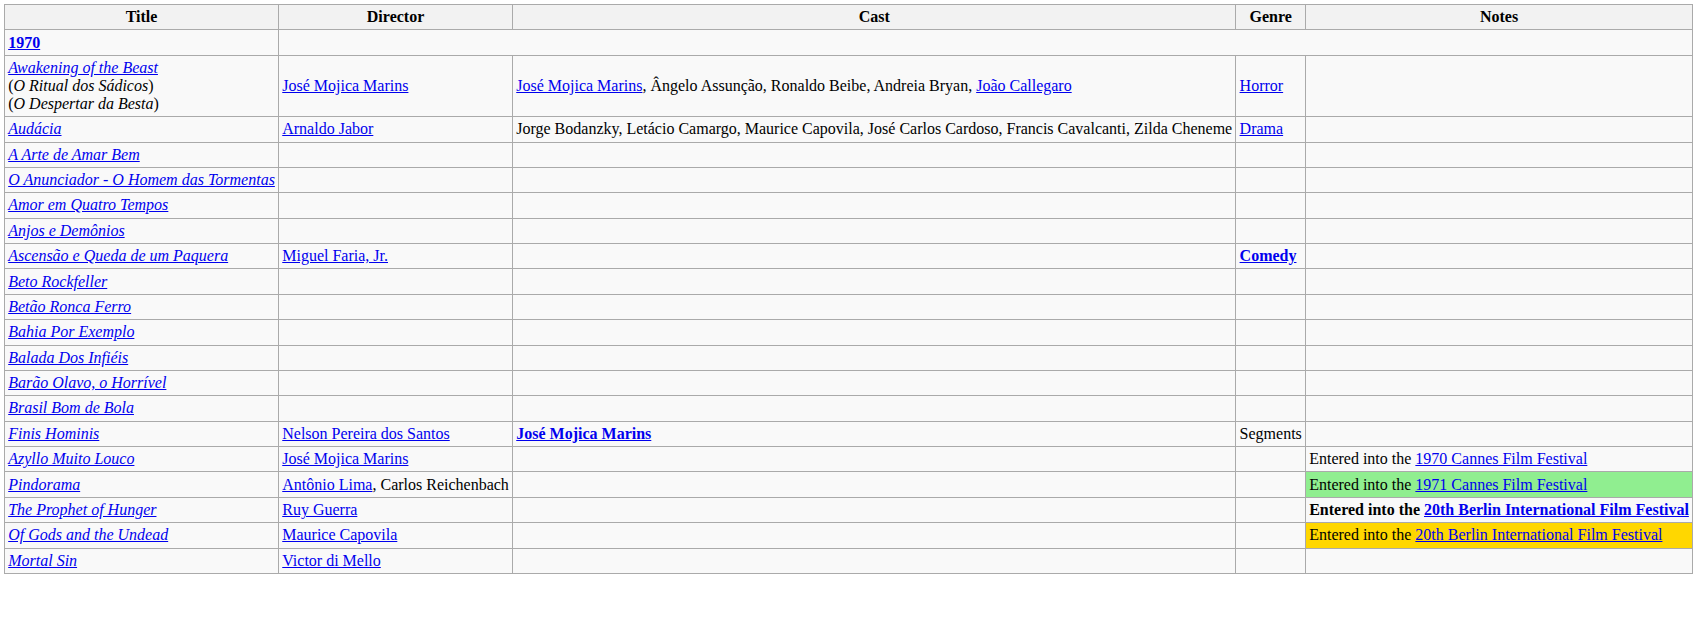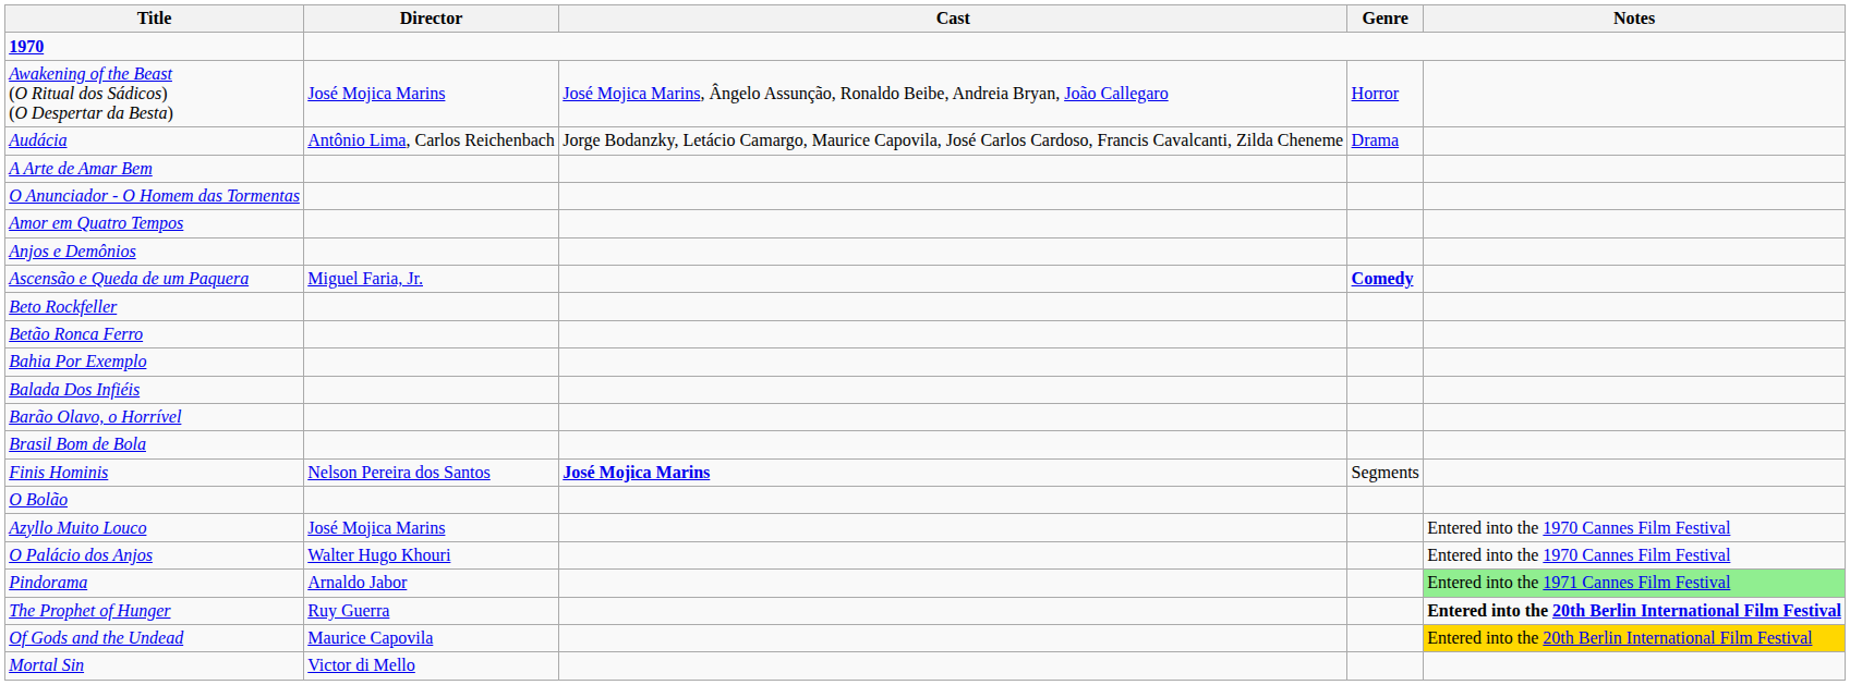 <table class="wikitable">
 <tr>
 <th>Title</th>
 <th>Director</th>
 <th>Cast</th>
 <th>Genre</th>
 <th>Notes</th>
 </tr>
 <tr>
 <td><strong><a href='#'>1970</a></strong></td>
 </tr>
 <tr>
 <td><em><a href='#'>Awakening of the Beast</a></em><br>(<em>O Ritual dos Sádicos</em>)<br>(<em>O Despertar da Besta</em>)</td>
 <td><a href='#'>José Mojica Marins</a></td>
 <td><a href='#'>José Mojica Marins</a>, Ângelo Assunção, Ronaldo Beibe, Andreia Bryan, <a href='#'>João Callegaro</a></td>
 <td><a href='#'>Horror</a></td>
 <td></td>
 </tr>
 <tr>
 <td><em><a href='#'>Audácia</a></em></td>
-<td><a href='#'>Arnaldo Jabor</a></td>
+<td><a href='#'>Antônio Lima</a>, Carlos Reichenbach</td>
 <td>Jorge Bodanzky, Letácio Camargo, Maurice Capovila, José Carlos Cardoso, Francis Cavalcanti, Zilda Cheneme</td>
 <td><a href='#'>Drama</a></td>
 <td></td>
 </tr>
 <tr>
 <td><em><a href='#'>A Arte de Amar Bem</a></em></td>
 <td></td>
 <td></td>
 <td></td>
 <td></td>
 </tr>
 <tr>
 <td><em><a href='#'>O Anunciador - O Homem das Tormentas</a></em></td>
 <td></td>
 <td></td>
 <td></td>
 <td></td>
 </tr>
 <tr>
 <td><em><a href='#'>Amor em Quatro Tempos</a></em></td>
 <td></td>
 <td></td>
 <td></td>
 <td></td>
 </tr>
 <tr>
 <td><em><a href='#'>Anjos e Demônios</a></em></td>
 <td></td>
 <td></td>
 <td></td>
 <td></td>
 </tr>
 <tr>
 <td><em><a href='#'>Ascensão e Queda de um Paquera</a></em></td>
 <td><a href='#'>Miguel Faria, Jr.</a></td>
 <td></td>
 <td><strong><a href='#'>Comedy</a></strong></td>
 <td></td>
 </tr>
 <tr>
 <td><em><a href='#'>Beto Rockfeller</a></em></td>
 <td></td>
 <td></td>
 <td></td>
 <td></td>
 </tr>
 <tr>
 <td><em><a href='#'>Betão Ronca Ferro</a></em></td>
 <td></td>
 <td></td>
 <td></td>
 <td></td>
 </tr>
 <tr>
 <td><em><a href='#'>Bahia Por Exemplo</a></em></td>
 <td></td>
 <td></td>
 <td></td>
 <td></td>
 </tr>
 <tr>
 <td><em><a href='#'>Balada Dos Infiéis</a></em></td>
 <td></td>
 <td></td>
 <td></td>
 <td></td>
 </tr>
 <tr>
 <td><em><a href='#'>Barão Olavo, o Horrível</a></em></td>
 <td></td>
 <td></td>
 <td></td>
 <td></td>
 </tr>
 <tr>
 <td><em><a href='#'>Brasil Bom de Bola</a></em></td>
 <td></td>
 <td></td>
 <td></td>
 <td></td>
 </tr>
 <tr>
 <td><em><a href='#'>Finis Hominis</a></em></td>
 <td><a href='#'>Nelson Pereira dos Santos</a></td>
 <td><strong><a href='#'>José Mojica Marins</a></strong></td>
 <td>Segments</td>
 <td></td>
 </tr>
 <tr>
+<td><em><a href='#'>O Bolão</a></em></td>
+<td></td>
+<td></td>
+<td></td>
+<td></td>
+</tr>
+<tr>
 <td><em><a href='#'>Azyllo Muito Louco</a></em></td>
 <td><a href='#'>José Mojica Marins</a></td>
 <td></td>
 <td></td>
 <td>Entered into the <a href='#'>1970 Cannes Film Festival</a></td>
 </tr>
 <tr>
+<td><em><a href='#'>O Palácio dos Anjos</a></em></td>
+<td><a href='#'>Walter Hugo Khouri</a></td>
+<td></td>
+<td></td>
+<td>Entered into the <a href='#'>1970 Cannes Film Festival</a></td>
+</tr>
+<tr>
 <td><em><a href='#'>Pindorama</a></em></td>
-<td><a href='#'>Antônio Lima</a>, Carlos Reichenbach</td>
+<td><a href='#'>Arnaldo Jabor</a></td>
 <td></td>
 <td></td>
 <td style="background: lightgreen;">Entered into the <a href='#'>1971 Cannes Film Festival</a></td>
 </tr>
 <tr>
 <td><em><a href='#'>The Prophet of Hunger</a></em></td>
 <td><a href='#'>Ruy Guerra</a></td>
 <td></td>
 <td></td>
 <td><strong>Entered into the <a href='#'>20th Berlin International Film Festival</a></strong></td>
 </tr>
 <tr>
 <td><em><a href='#'>Of Gods and the Undead</a></em></td>
 <td><a href='#'>Maurice Capovila</a></td>
 <td></td>
 <td></td>
 <td style="background: gold;">Entered into the <a href='#'>20th Berlin International Film Festival</a></td>
 </tr>
 <tr>
 <td><em><a href='#'>Mortal Sin</a></em></td>
 <td><a href='#'>Victor di Mello</a></td>
 <td></td>
 <td></td>
 <td></td>
 </tr>
 <tr>
 </tr>
 </table>
